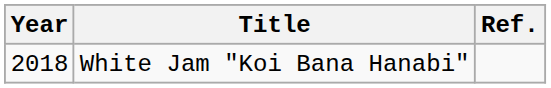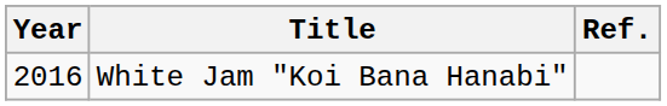 <table class="wikitable">
 <tr>
 <th>Year</th>
 <th>Title</th>
 <th>Ref.</th>
 </tr>
 <tr>
-<td>2018</td>
+<td>2016</td>
 <td>White Jam "Koi Bana Hanabi"</td>
 <td></td>
 </tr>
 </table>
